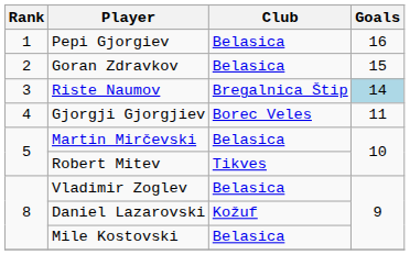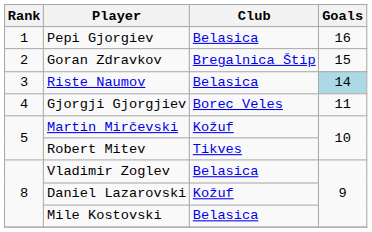 <table class="wikitable" style="text-align:center">
 <tr>
 <th>Rank</th>
 <th>Player</th>
 <th>Club</th>
 <th>Goals</th>
 </tr>
 <tr>
 <td>1</td>
 <td align="left"> Pepi Gjorgiev</td>
 <td align="left"><a href='#'>Belasica</a></td>
 <td>16</td>
 </tr>
 <tr>
 <td>2</td>
 <td align="left"> Goran Zdravkov</td>
-<td align="left"><a href='#'>Belasica</a></td>
+<td align="left"><a href='#'>Bregalnica Štip</a></td>
 <td>15</td>
 </tr>
 <tr>
 <td>3</td>
 <td align="left"> <a href='#'>Riste Naumov</a></td>
-<td align="left"><a href='#'>Bregalnica Štip</a></td>
+<td align="left"><a href='#'>Belasica</a></td>
 <td style="background: lightblue;">14</td>
 </tr>
 <tr>
 <td>4</td>
 <td align="left"> Gjorgji Gjorgjiev</td>
 <td align="left"><a href='#'>Borec Veles</a></td>
 <td>11</td>
 </tr>
 <tr>
 <td rowspan="2">5</td>
 <td align="left"> <a href='#'>Martin Mirčevski</a></td>
-<td align="left"><a href='#'>Belasica</a></td>
+<td align="left"><a href='#'>Kožuf</a></td>
 <td rowspan="2">10</td>
 </tr>
 <tr>
 <td align="left"> Robert Mitev</td>
 <td align="left"><a href='#'>Tikves</a></td>
 </tr>
 <tr>
 <td rowspan="3">8</td>
 <td align="left"> Vladimir Zoglev</td>
 <td align="left"><a href='#'>Belasica</a></td>
 <td rowspan="3">9</td>
 </tr>
 <tr>
 <td align="left"> Daniel Lazarovski</td>
 <td align="left"><a href='#'>Kožuf</a></td>
 </tr>
 <tr>
 <td align="left"> Mile Kostovski</td>
 <td align="left"><a href='#'>Belasica</a></td>
 </tr>
 <tr>
 </tr>
 </table>
